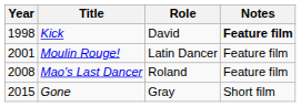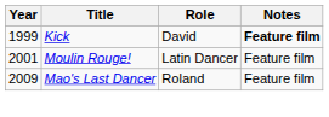 <table class="wikitable sortable">
 <tr>
 <th>Year</th>
 <th>Title</th>
 <th>Role</th>
 <th>Notes</th>
 </tr>
 <tr>
-<td>1998</td>
+<td>1999</td>
 <td><em><a href='#'>Kick</a></em></td>
 <td>David</td>
 <td><strong>Feature film</strong></td>
 </tr>
 <tr>
 <td>2001</td>
 <td><em><a href='#'>Moulin Rouge!</a></em></td>
 <td>Latin Dancer</td>
 <td>Feature film</td>
 </tr>
 <tr>
-<td>2008</td>
+<td>2009</td>
 <td><em><a href='#'>Mao's Last Dancer</a></em></td>
 <td>Roland</td>
 <td>Feature film</td>
 </tr>
-<tr>
-<td>2015</td>
-<td><em>Gone</em></td>
-<td>Gray</td>
-<td>Short film</td>
-</tr>
 </table>
